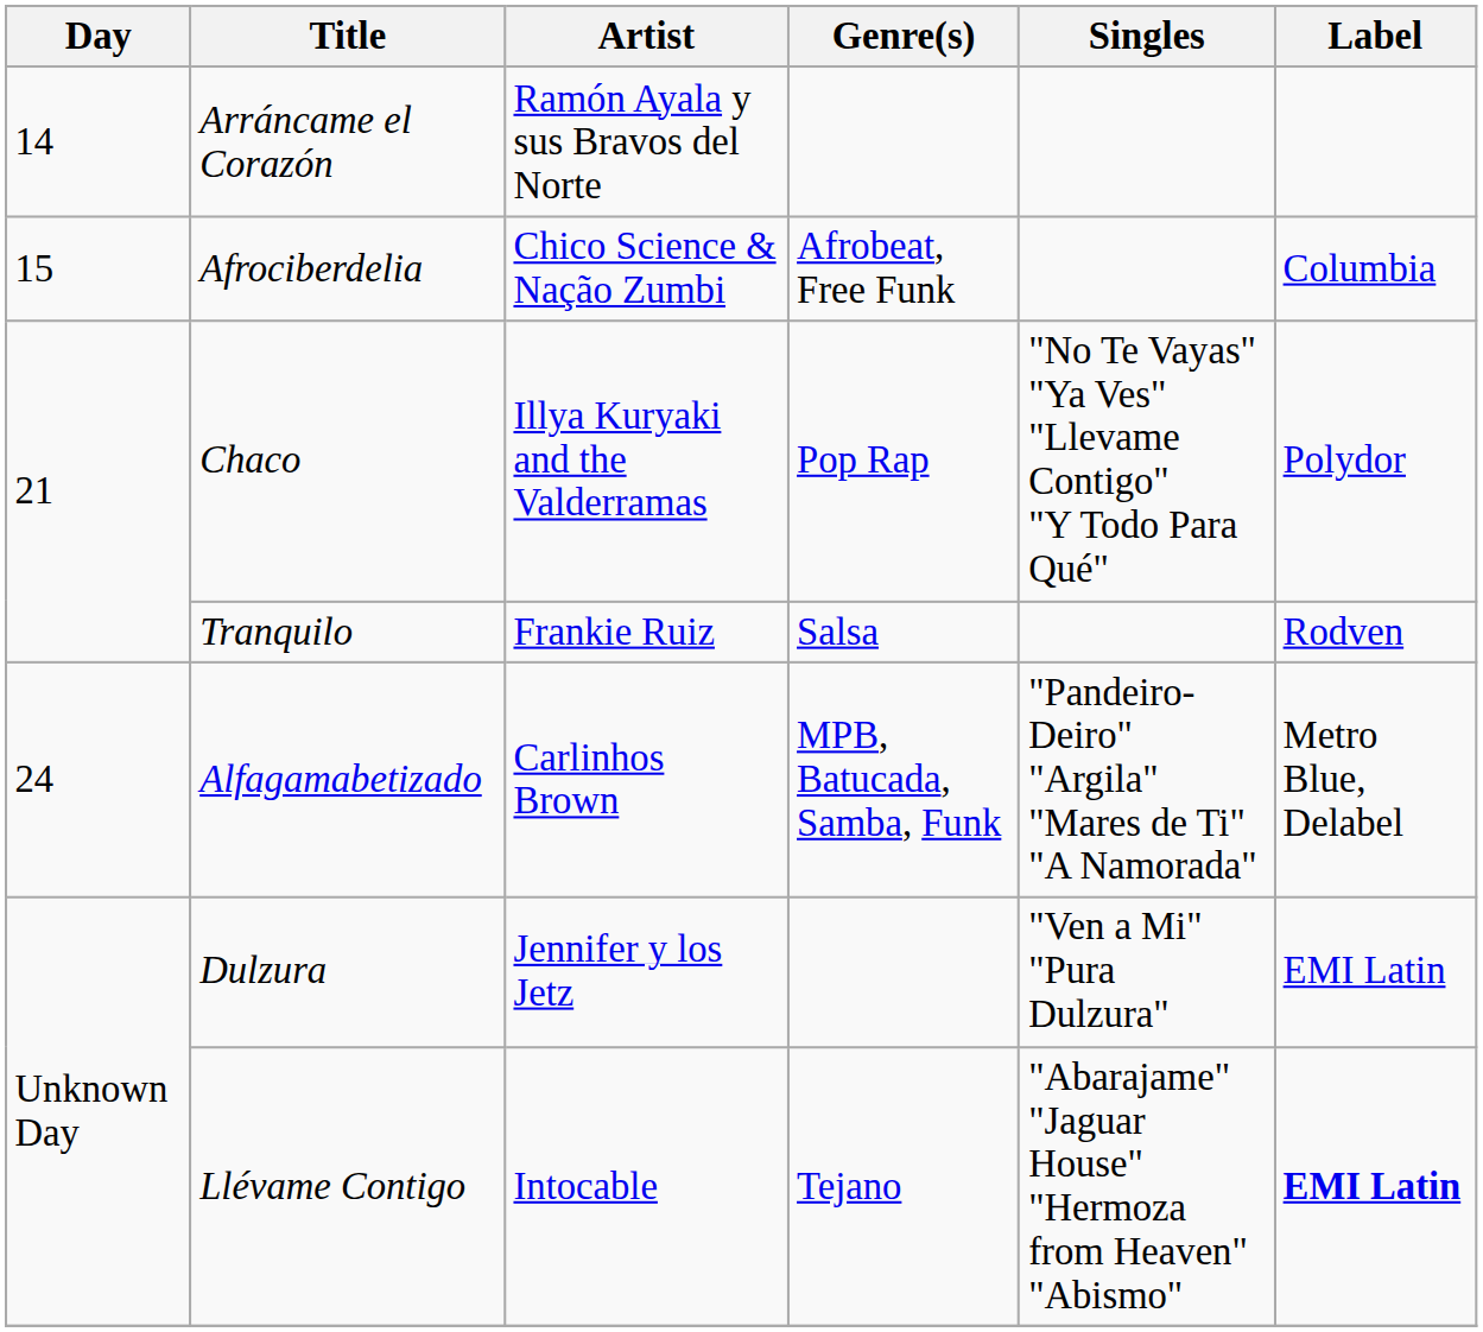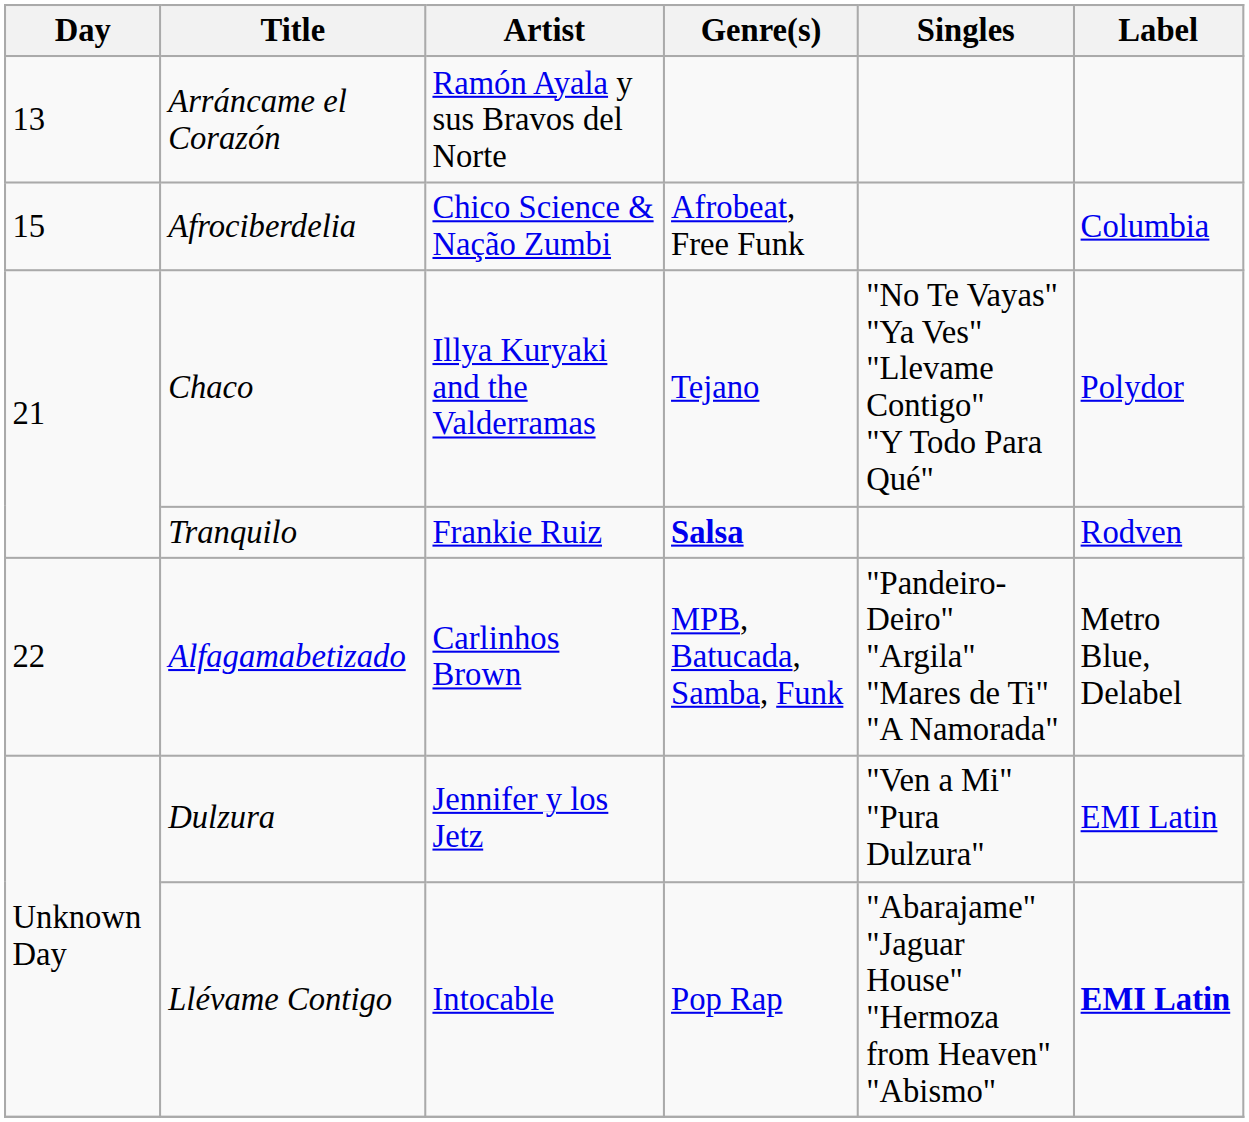 <table class="wikitable sortable" style="text-align: left;">
 <tr>
 <th>Day</th>
 <th>Title</th>
 <th>Artist</th>
 <th>Genre(s)</th>
 <th>Singles</th>
 <th>Label</th>
 </tr>
 <tr>
-<td>14</td>
+<td>13</td>
 <td><em>Arráncame el Corazón</em></td>
 <td><a href='#'>Ramón Ayala</a> y sus Bravos del Norte</td>
 <td></td>
 <td></td>
 <td></td>
 </tr>
 <tr>
 <td>15</td>
 <td><em>Afrociberdelia</em></td>
 <td><a href='#'>Chico Science & Nação Zumbi</a></td>
 <td><a href='#'>Afrobeat</a>, Free Funk</td>
 <td></td>
 <td><a href='#'>Columbia</a></td>
 </tr>
 <tr>
 <td rowspan="2">21</td>
 <td><em>Chaco</em></td>
 <td><a href='#'>Illya Kuryaki and the Valderramas</a></td>
-<td><a href='#'>Pop Rap</a></td>
+<td><a href='#'>Tejano</a></td>
 <td>"No Te Vayas"<br>"Ya Ves"<br>"Llevame Contigo"<br>"Y Todo Para Qué"</td>
 <td><a href='#'>Polydor</a></td>
 </tr>
 <tr>
 <td><em>Tranquilo</em></td>
 <td><a href='#'>Frankie Ruiz</a></td>
-<td><a href='#'>Salsa</a></td>
+<td><strong><a href='#'>Salsa</a></strong></td>
 <td></td>
 <td><a href='#'>Rodven</a></td>
 </tr>
 <tr>
-<td>24</td>
+<td>22</td>
 <td><em><a href='#'>Alfagamabetizado</a></em></td>
 <td><a href='#'>Carlinhos Brown</a></td>
 <td><a href='#'>MPB</a>, <a href='#'>Batucada</a>, <a href='#'>Samba</a>, <a href='#'>Funk</a></td>
 <td>"Pandeiro-Deiro"<br>"Argila"<br>"Mares de Ti"<br>"A Namorada"</td>
 <td>Metro Blue, Delabel</td>
 </tr>
 <tr>
 <td rowspan="2">Unknown Day</td>
 <td><em>Dulzura</em></td>
 <td><a href='#'>Jennifer y los Jetz</a></td>
 <td></td>
 <td>"Ven a Mi"<br>"Pura Dulzura"</td>
 <td><a href='#'>EMI Latin</a></td>
 </tr>
 <tr>
 <td><em>Llévame Contigo</em></td>
 <td><a href='#'>Intocable</a></td>
-<td><a href='#'>Tejano</a></td>
+<td><a href='#'>Pop Rap</a></td>
 <td>"Abarajame"<br>"Jaguar House"<br>"Hermoza from Heaven"<br>"Abismo"</td>
 <td><strong><a href='#'>EMI Latin</a></strong></td>
 </tr>
 <tr>
 </tr>
 </table>
